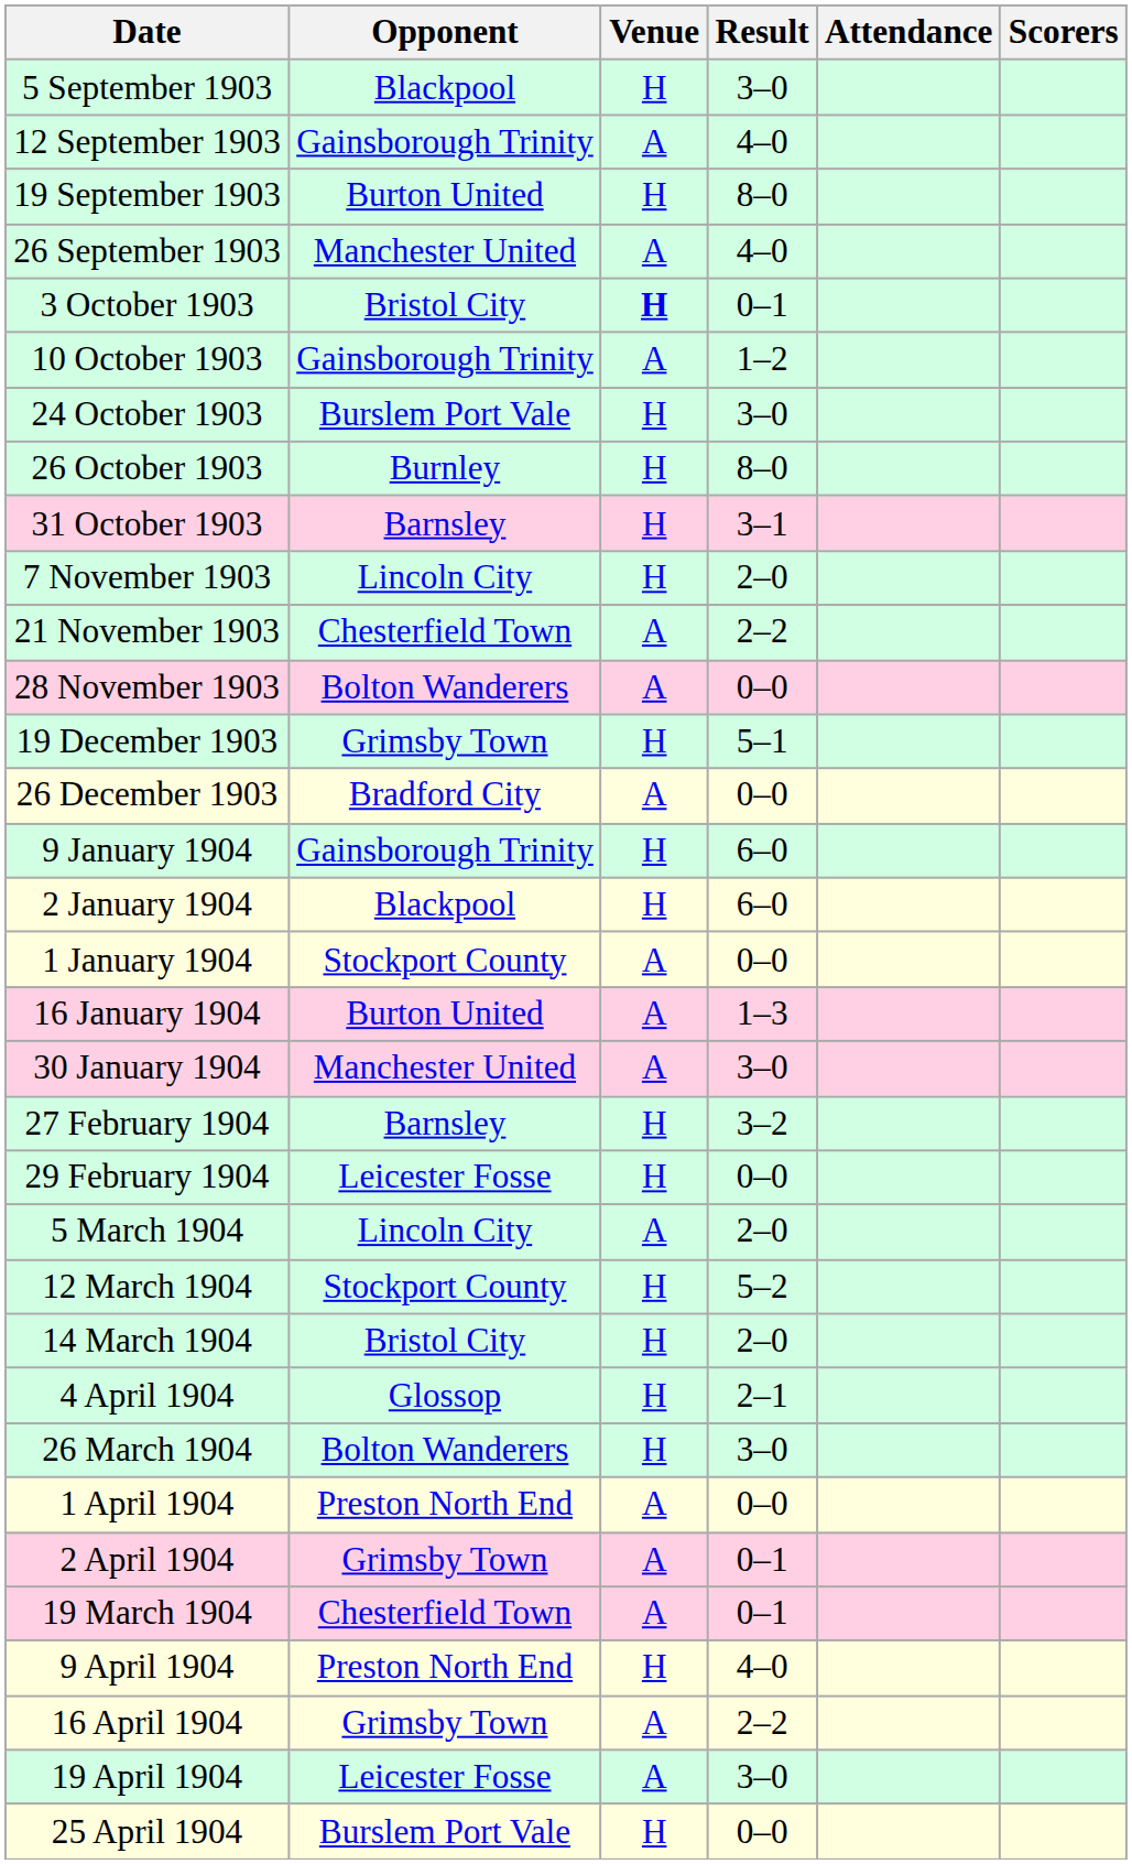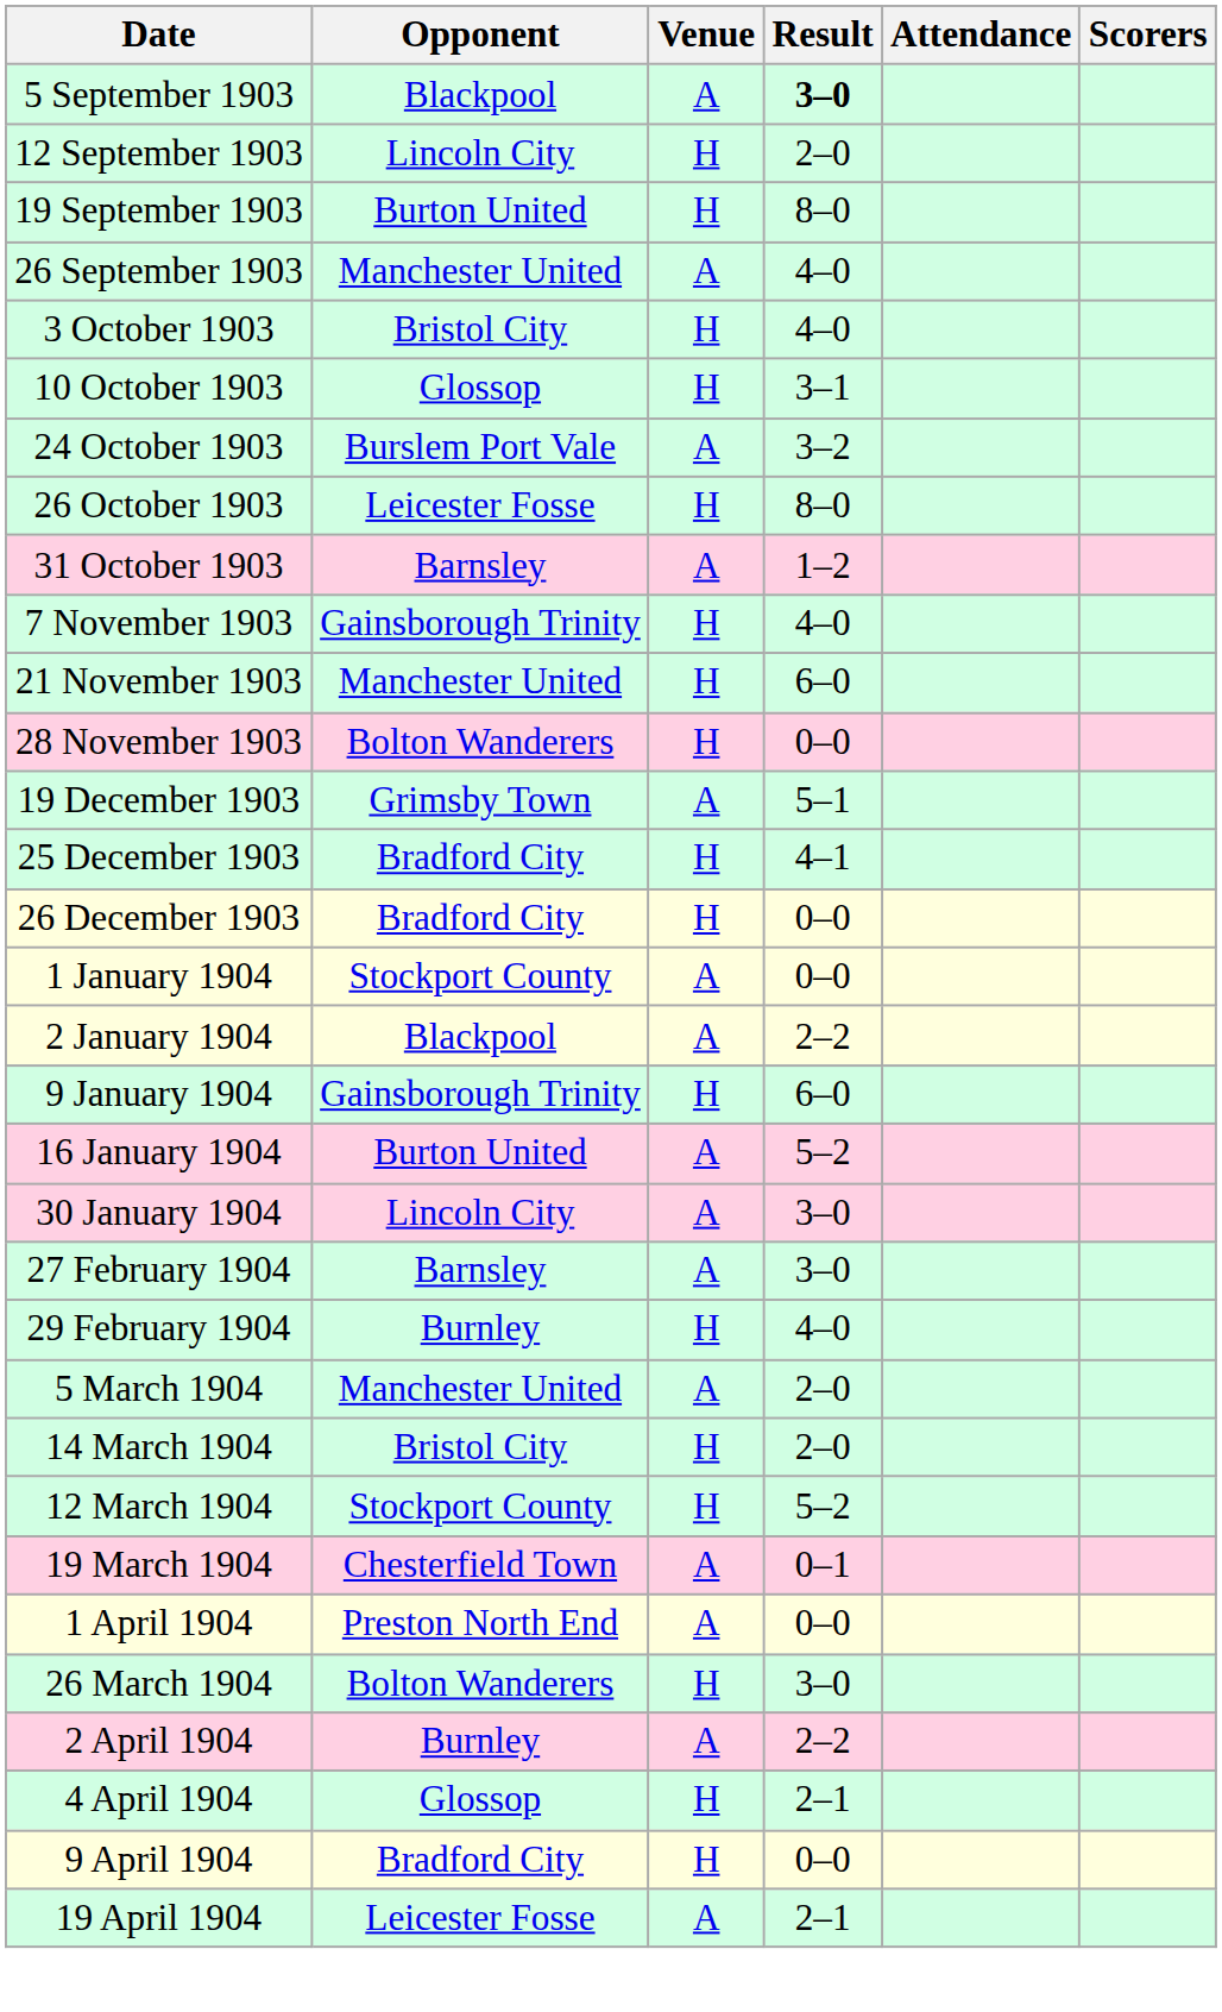 <table class="wikitable sortable" style="text-align:center;">
 <tr>
 <th>Date</th>
 <th>Opponent</th>
 <th>Venue</th>
 <th>Result</th>
 <th>Attendance</th>
 <th>Scorers</th>
 </tr>
 <tr style="background:#d0ffe3;">
 <td>5 September 1903</td>
 <td><a href='#'>Blackpool</a></td>
-<td><a href='#'>H</a></td>
-<td>3–0</td>
+<td><a href='#'>A</a></td>
+<td><strong>3–0</strong></td>
 <td></td>
 <td></td>
 </tr>
 <tr style="background:#d0ffe3;">
 <td>12 September 1903</td>
-<td><a href='#'>Gainsborough Trinity</a></td>
-<td><a href='#'>A</a></td>
-<td>4–0</td>
+<td><a href='#'>Lincoln City</a></td>
+<td><a href='#'>H</a></td>
+<td>2–0</td>
 <td></td>
 <td></td>
 </tr>
 <tr style="background:#d0ffe3;">
 <td>19 September 1903</td>
 <td><a href='#'>Burton United</a></td>
 <td><a href='#'>H</a></td>
 <td>8–0</td>
 <td></td>
 <td></td>
 </tr>
 <tr style="background:#d0ffe3;">
 <td>26 September 1903</td>
 <td><a href='#'>Manchester United</a></td>
 <td><a href='#'>A</a></td>
 <td>4–0</td>
 <td></td>
 <td></td>
 </tr>
 <tr style="background:#d0ffe3;">
 <td>3 October 1903</td>
 <td><a href='#'>Bristol City</a></td>
-<td><strong><a href='#'>H</a></strong></td>
-<td>0–1</td>
+<td><a href='#'>H</a></td>
+<td>4–0</td>
 <td></td>
 <td></td>
 </tr>
 <tr style="background:#d0ffe3;">
 <td>10 October 1903</td>
-<td><a href='#'>Gainsborough Trinity</a></td>
-<td><a href='#'>A</a></td>
-<td>1–2</td>
+<td><a href='#'>Glossop</a></td>
+<td><a href='#'>H</a></td>
+<td>3–1</td>
 <td></td>
 <td></td>
 </tr>
 <tr style="background:#d0ffe3;">
 <td>24 October 1903</td>
 <td><a href='#'>Burslem Port Vale</a></td>
-<td><a href='#'>H</a></td>
-<td>3–0</td>
+<td><a href='#'>A</a></td>
+<td>3–2</td>
 <td></td>
 <td></td>
 </tr>
 <tr style="background:#d0ffe3;">
 <td>26 October 1903</td>
-<td><a href='#'>Burnley</a></td>
+<td><a href='#'>Leicester Fosse</a></td>
 <td><a href='#'>H</a></td>
 <td>8–0</td>
 <td></td>
 <td></td>
 </tr>
 <tr style="background:#ffd0e3;">
 <td>31 October 1903</td>
 <td><a href='#'>Barnsley</a></td>
-<td><a href='#'>H</a></td>
-<td>3–1</td>
+<td><a href='#'>A</a></td>
+<td>1–2</td>
 <td></td>
 <td></td>
 </tr>
 <tr style="background:#d0ffe3;">
 <td>7 November 1903</td>
-<td><a href='#'>Lincoln City</a></td>
+<td><a href='#'>Gainsborough Trinity</a></td>
 <td><a href='#'>H</a></td>
-<td>2–0</td>
+<td>4–0</td>
 <td></td>
 <td></td>
 </tr>
 <tr style="background:#d0ffe3;">
 <td>21 November 1903</td>
-<td><a href='#'>Chesterfield Town</a></td>
-<td><a href='#'>A</a></td>
-<td>2–2</td>
+<td><a href='#'>Manchester United</a></td>
+<td><a href='#'>H</a></td>
+<td>6–0</td>
 <td></td>
 <td></td>
 </tr>
 <tr style="background:#ffd0e3;">
 <td>28 November 1903</td>
 <td><a href='#'>Bolton Wanderers</a></td>
-<td><a href='#'>A</a></td>
+<td><a href='#'>H</a></td>
 <td>0–0</td>
 <td></td>
 <td></td>
 </tr>
 <tr style="background:#d0ffe3;">
 <td>19 December 1903</td>
 <td><a href='#'>Grimsby Town</a></td>
+<td><a href='#'>A</a></td>
+<td>5–1</td>
+<td></td>
+<td></td>
+</tr>
+<tr style="background:#d0ffe3;">
+<td>25 December 1903</td>
+<td><a href='#'>Bradford City</a></td>
 <td><a href='#'>H</a></td>
-<td>5–1</td>
+<td>4–1</td>
 <td></td>
 <td></td>
 </tr>
 <tr style="background:#ffffdd;">
 <td>26 December 1903</td>
 <td><a href='#'>Bradford City</a></td>
+<td><a href='#'>H</a></td>
+<td>0–0</td>
+<td></td>
+<td></td>
+</tr>
+<tr style="background:#ffffdd;">
+<td>1 January 1904</td>
+<td><a href='#'>Stockport County</a></td>
 <td><a href='#'>A</a></td>
 <td>0–0</td>
+<td></td>
+<td></td>
+</tr>
+<tr style="background:#ffffdd;">
+<td>2 January 1904</td>
+<td><a href='#'>Blackpool</a></td>
+<td><a href='#'>A</a></td>
+<td>2–2</td>
 <td></td>
 <td></td>
 </tr>
 <tr style="background:#d0ffe3;">
 <td>9 January 1904</td>
 <td><a href='#'>Gainsborough Trinity</a></td>
 <td><a href='#'>H</a></td>
 <td>6–0</td>
 <td></td>
 <td></td>
 </tr>
-<tr style="background:#ffffdd;">
-<td>2 January 1904</td>
-<td><a href='#'>Blackpool</a></td>
-<td><a href='#'>H</a></td>
-<td>6–0</td>
-<td></td>
-<td></td>
-</tr>
-<tr style="background:#ffffdd;">
-<td>1 January 1904</td>
-<td><a href='#'>Stockport County</a></td>
-<td><a href='#'>A</a></td>
-<td>0–0</td>
-<td></td>
-<td></td>
-</tr>
 <tr style="background:#ffd0e3;">
 <td>16 January 1904</td>
 <td><a href='#'>Burton United</a></td>
 <td><a href='#'>A</a></td>
-<td>1–3</td>
+<td>5–2</td>
 <td></td>
 <td></td>
 </tr>
 <tr style="background:#ffd0e3;">
 <td>30 January 1904</td>
-<td><a href='#'>Manchester United</a></td>
+<td><a href='#'>Lincoln City</a></td>
 <td><a href='#'>A</a></td>
 <td>3–0</td>
 <td></td>
 <td></td>
 </tr>
 <tr style="background:#d0ffe3;">
 <td>27 February 1904</td>
 <td><a href='#'>Barnsley</a></td>
-<td><a href='#'>H</a></td>
-<td>3–2</td>
+<td><a href='#'>A</a></td>
+<td>3–0</td>
 <td></td>
 <td></td>
 </tr>
 <tr style="background:#d0ffe3;">
 <td>29 February 1904</td>
-<td><a href='#'>Leicester Fosse</a></td>
+<td><a href='#'>Burnley</a></td>
 <td><a href='#'>H</a></td>
-<td>0–0</td>
+<td>4–0</td>
 <td></td>
 <td></td>
 </tr>
 <tr style="background:#d0ffe3;">
 <td>5 March 1904</td>
-<td><a href='#'>Lincoln City</a></td>
+<td><a href='#'>Manchester United</a></td>
 <td><a href='#'>A</a></td>
+<td>2–0</td>
+<td></td>
+<td></td>
+</tr>
+<tr style="background:#d0ffe3;">
+<td>14 March 1904</td>
+<td><a href='#'>Bristol City</a></td>
+<td><a href='#'>H</a></td>
 <td>2–0</td>
 <td></td>
 <td></td>
 </tr>
 <tr style="background:#d0ffe3;">
 <td>12 March 1904</td>
 <td><a href='#'>Stockport County</a></td>
 <td><a href='#'>H</a></td>
 <td>5–2</td>
 <td></td>
 <td></td>
 </tr>
+<tr style="background:#ffd0e3;">
+<td>19 March 1904</td>
+<td><a href='#'>Chesterfield Town</a></td>
+<td><a href='#'>A</a></td>
+<td>0–1</td>
+<td></td>
+<td></td>
+</tr>
+<tr style="background:#ffffdd;">
+<td>1 April 1904</td>
+<td><a href='#'>Preston North End</a></td>
+<td><a href='#'>A</a></td>
+<td>0–0</td>
+<td></td>
+<td></td>
+</tr>
 <tr style="background:#d0ffe3;">
-<td>14 March 1904</td>
-<td><a href='#'>Bristol City</a></td>
+<td>26 March 1904</td>
+<td><a href='#'>Bolton Wanderers</a></td>
 <td><a href='#'>H</a></td>
-<td>2–0</td>
+<td>3–0</td>
+<td></td>
+<td></td>
+</tr>
+<tr style="background:#ffd0e3;">
+<td>2 April 1904</td>
+<td><a href='#'>Burnley</a></td>
+<td><a href='#'>A</a></td>
+<td>2–2</td>
 <td></td>
 <td></td>
 </tr>
 <tr style="background:#d0ffe3;">
 <td>4 April 1904</td>
 <td><a href='#'>Glossop</a></td>
 <td><a href='#'>H</a></td>
 <td>2–1</td>
 <td></td>
 <td></td>
 </tr>
-<tr style="background:#d0ffe3;">
-<td>26 March 1904</td>
-<td><a href='#'>Bolton Wanderers</a></td>
-<td><a href='#'>H</a></td>
-<td>3–0</td>
-<td></td>
-<td></td>
-</tr>
-<tr style="background:#ffffdd;">
-<td>1 April 1904</td>
-<td><a href='#'>Preston North End</a></td>
-<td><a href='#'>A</a></td>
-<td>0–0</td>
-<td></td>
-<td></td>
-</tr>
-<tr style="background:#ffd0e3;">
-<td>2 April 1904</td>
-<td><a href='#'>Grimsby Town</a></td>
-<td><a href='#'>A</a></td>
-<td>0–1</td>
-<td></td>
-<td></td>
-</tr>
-<tr style="background:#ffd0e3;">
-<td>19 March 1904</td>
-<td><a href='#'>Chesterfield Town</a></td>
-<td><a href='#'>A</a></td>
-<td>0–1</td>
-<td></td>
-<td></td>
-</tr>
 <tr style="background:#ffffdd;">
 <td>9 April 1904</td>
-<td><a href='#'>Preston North End</a></td>
+<td><a href='#'>Bradford City</a></td>
 <td><a href='#'>H</a></td>
-<td>4–0</td>
-<td></td>
-<td></td>
-</tr>
-<tr style="background:#ffffdd;">
-<td>16 April 1904</td>
-<td><a href='#'>Grimsby Town</a></td>
-<td><a href='#'>A</a></td>
-<td>2–2</td>
+<td>0–0</td>
 <td></td>
 <td></td>
 </tr>
 <tr style="background:#d0ffe3;">
 <td>19 April 1904</td>
 <td><a href='#'>Leicester Fosse</a></td>
 <td><a href='#'>A</a></td>
-<td>3–0</td>
-<td></td>
-<td></td>
-</tr>
-<tr style="background:#ffffdd;">
-<td>25 April 1904</td>
-<td><a href='#'>Burslem Port Vale</a></td>
-<td><a href='#'>H</a></td>
-<td>0–0</td>
+<td>2–1</td>
 <td></td>
 <td></td>
 </tr>
 </table>
